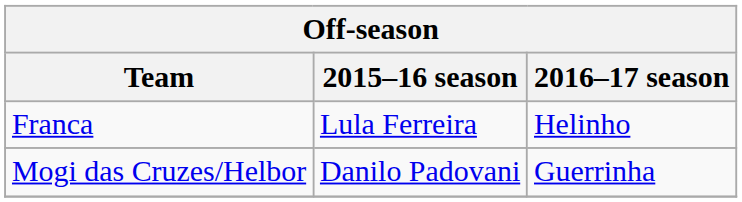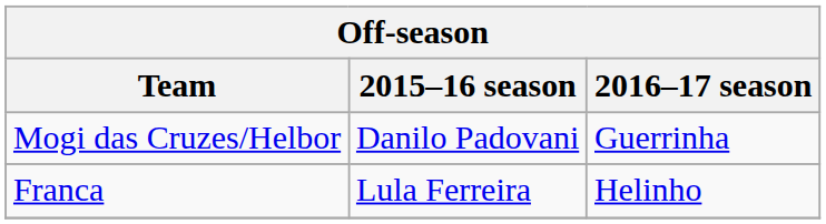 <table class="wikitable" style="float:right;">
 <tr>
 <th colspan="3">Off-season</th>
 </tr>
 <tr>
 <th>Team</th>
 <th>2015–16 season</th>
 <th>2016–17 season</th>
 </tr>
 <tr>
+<td><a href='#'>Mogi das Cruzes/Helbor</a></td>
+<td><a href='#'>Danilo Padovani</a></td>
+<td><a href='#'>Guerrinha</a></td>
+</tr>
+<tr>
 <td><a href='#'>Franca</a></td>
 <td><a href='#'>Lula Ferreira</a></td>
 <td><a href='#'>Helinho</a></td>
 </tr>
 <tr>
-<td><a href='#'>Mogi das Cruzes/Helbor</a></td>
-<td><a href='#'>Danilo Padovani</a></td>
-<td><a href='#'>Guerrinha</a></td>
-</tr>
-<tr>
 </tr>
 </table>
